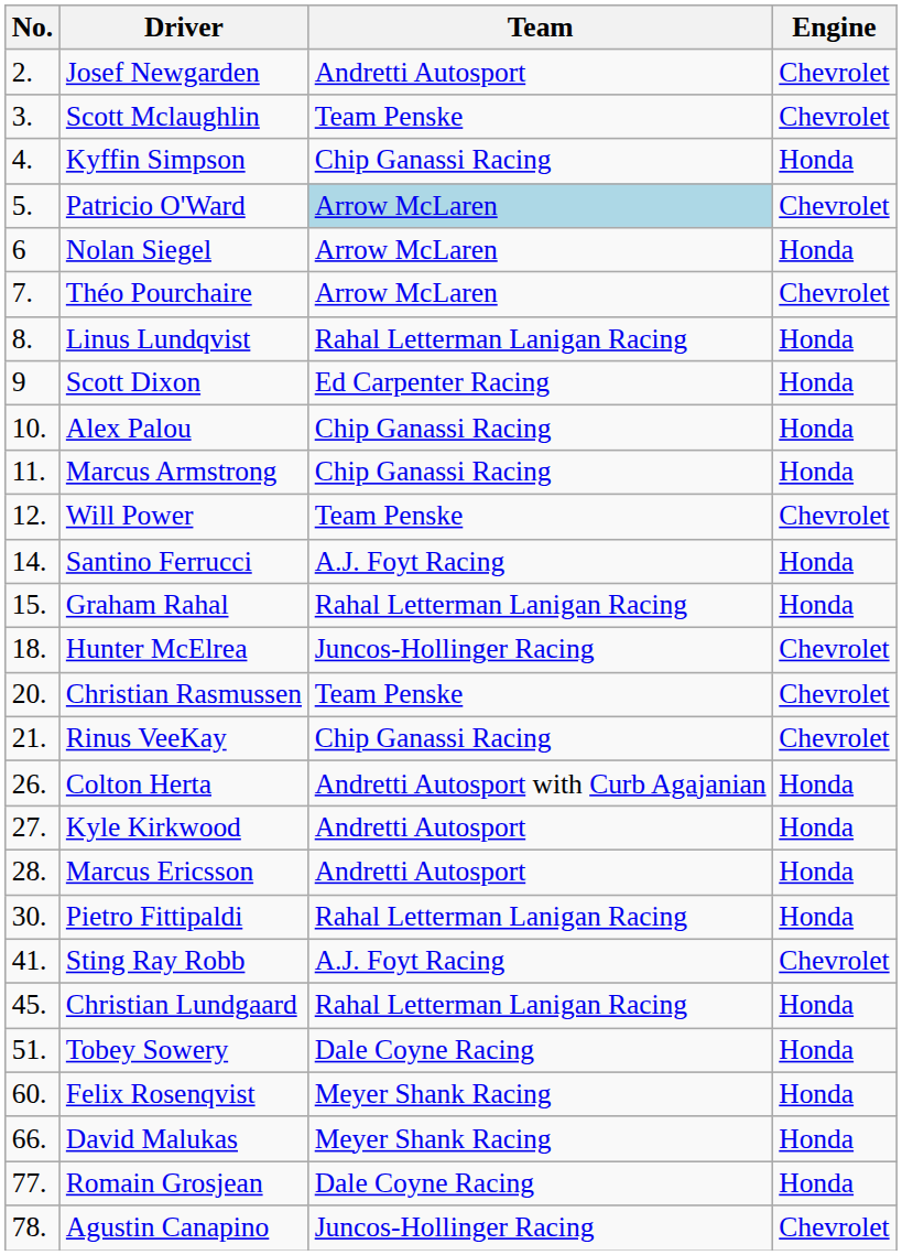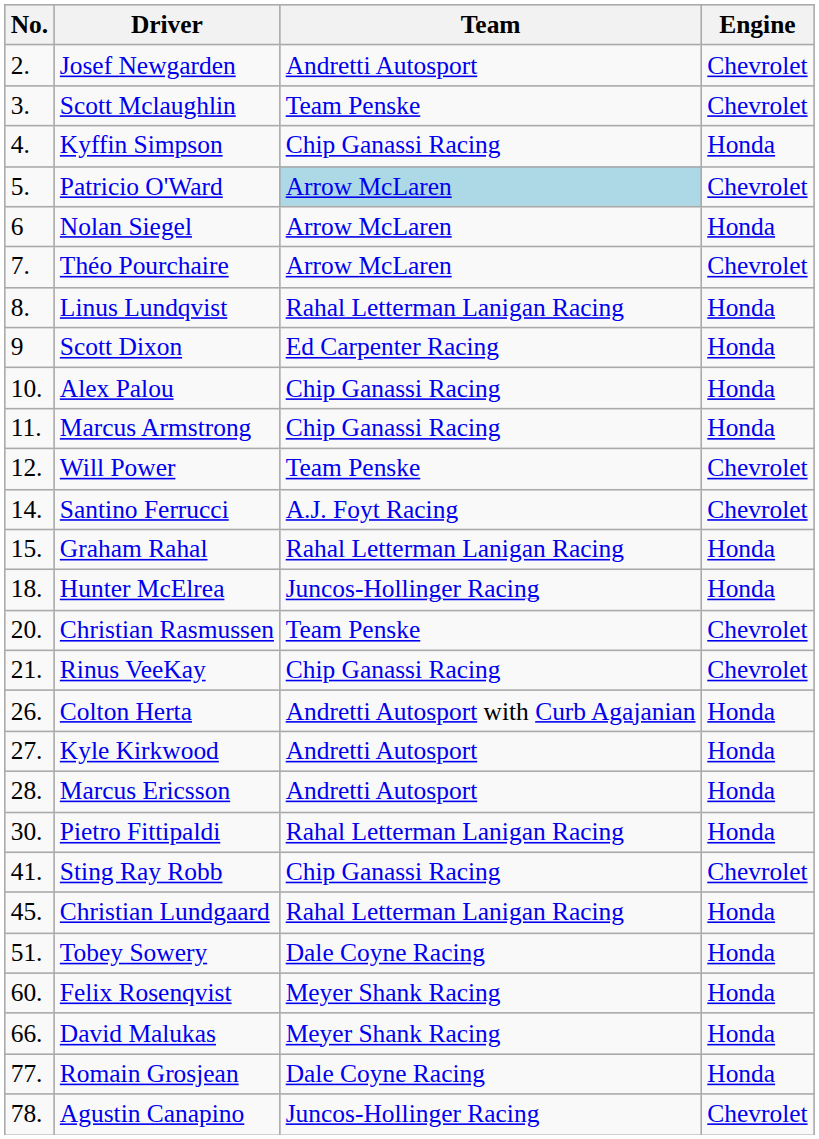 <table class="wikitable">
 <tr>
 <th>No.</th>
 <th>Driver</th>
 <th>Team</th>
 <th>Engine</th>
 </tr>
 <tr>
 <td>2.</td>
 <td> <a href='#'>Josef Newgarden</a> <strong></strong></td>
 <td><a href='#'>Andretti Autosport</a></td>
 <td><a href='#'>Chevrolet</a></td>
 </tr>
 <tr>
 <td>3.</td>
 <td> <a href='#'>Scott Mclaughlin</a></td>
 <td><a href='#'>Team Penske</a></td>
 <td><a href='#'>Chevrolet</a></td>
 </tr>
 <tr>
 <td>4.</td>
 <td><a href='#'>Kyffin Simpson</a> <strong></strong></td>
 <td><a href='#'>Chip Ganassi Racing</a></td>
 <td><a href='#'>Honda</a></td>
 </tr>
 <tr>
 <td>5.</td>
 <td> <a href='#'>Patricio O'Ward</a></td>
 <td style="background: lightblue;"><a href='#'>Arrow McLaren</a></td>
 <td><a href='#'>Chevrolet</a></td>
 </tr>
 <tr>
 <td>6</td>
 <td> <a href='#'>Nolan Siegel</a> <strong></strong></td>
 <td><a href='#'>Arrow McLaren</a></td>
 <td><a href='#'>Honda</a></td>
 </tr>
 <tr>
 <td>7.</td>
 <td> <a href='#'>Théo Pourchaire</a> <strong></strong> </td>
 <td><a href='#'>Arrow McLaren</a></td>
 <td><a href='#'>Chevrolet</a></td>
 </tr>
 <tr>
 <td>8.</td>
 <td><a href='#'>Linus Lundqvist</a> <strong></strong></td>
 <td><a href='#'>Rahal Letterman Lanigan Racing</a></td>
 <td><a href='#'>Honda</a></td>
 </tr>
 <tr>
 <td>9</td>
 <td> <a href='#'>Scott Dixon</a><strong></strong></td>
 <td><a href='#'>Ed Carpenter Racing</a></td>
 <td><a href='#'>Honda</a></td>
 </tr>
 <tr>
 <td>10.</td>
 <td> <a href='#'>Alex Palou</a></td>
 <td><a href='#'>Chip Ganassi Racing</a></td>
 <td><a href='#'>Honda</a></td>
 </tr>
 <tr>
 <td>11.</td>
 <td> <a href='#'>Marcus Armstrong</a></td>
 <td><a href='#'>Chip Ganassi Racing</a></td>
 <td><a href='#'>Honda</a></td>
 </tr>
 <tr>
 <td>12.</td>
 <td> <a href='#'>Will Power</a><strong></strong></td>
 <td><a href='#'>Team Penske</a></td>
 <td><a href='#'>Chevrolet</a></td>
 </tr>
 <tr>
 <td>14.</td>
 <td> <a href='#'>Santino Ferrucci</a></td>
 <td><a href='#'>A.J. Foyt Racing</a></td>
-<td><a href='#'>Honda</a></td>
+<td><a href='#'>Chevrolet</a></td>
 </tr>
 <tr>
 <td>15.</td>
 <td> <a href='#'>Graham Rahal</a></td>
 <td><a href='#'>Rahal Letterman Lanigan Racing</a></td>
 <td><a href='#'>Honda</a></td>
 </tr>
 <tr>
 <td>18.</td>
 <td> <a href='#'>Hunter McElrea</a> <strong></strong></td>
 <td><a href='#'>Juncos-Hollinger Racing</a></td>
-<td><a href='#'>Chevrolet</a></td>
+<td><a href='#'>Honda</a></td>
 </tr>
 <tr>
 <td>20.</td>
 <td> <a href='#'>Christian Rasmussen</a><strong></strong></td>
 <td><a href='#'>Team Penske</a></td>
 <td><a href='#'>Chevrolet</a></td>
 </tr>
 <tr>
 <td>21.</td>
 <td> <a href='#'>Rinus VeeKay</a></td>
 <td><a href='#'>Chip Ganassi Racing</a></td>
 <td><a href='#'>Chevrolet</a></td>
 </tr>
 <tr>
 <td>26.</td>
 <td> <a href='#'>Colton Herta</a></td>
 <td><a href='#'>Andretti Autosport</a> with <a href='#'>Curb Agajanian</a></td>
 <td><a href='#'>Honda</a></td>
 </tr>
 <tr>
 <td>27.</td>
 <td> <a href='#'>Kyle Kirkwood</a></td>
 <td><a href='#'>Andretti Autosport</a></td>
 <td><a href='#'>Honda</a></td>
 </tr>
 <tr>
 <td>28.</td>
 <td> <a href='#'>Marcus Ericsson</a></td>
 <td><a href='#'>Andretti Autosport</a></td>
 <td><a href='#'>Honda</a></td>
 </tr>
 <tr>
 <td>30.</td>
 <td> <a href='#'>Pietro Fittipaldi</a></td>
 <td><a href='#'>Rahal Letterman Lanigan Racing</a></td>
 <td><a href='#'>Honda</a></td>
 </tr>
 <tr>
 <td>41.</td>
 <td> <a href='#'>Sting Ray Robb</a></td>
-<td><a href='#'>A.J. Foyt Racing</a></td>
+<td><a href='#'>Chip Ganassi Racing</a></td>
 <td><a href='#'>Chevrolet</a></td>
 </tr>
 <tr>
 <td>45.</td>
 <td> <a href='#'>Christian Lundgaard</a><strong></strong></td>
 <td><a href='#'>Rahal Letterman Lanigan Racing</a></td>
 <td><a href='#'>Honda</a></td>
 </tr>
 <tr>
 <td>51.</td>
 <td> <a href='#'>Tobey Sowery</a> <strong></strong></td>
 <td><a href='#'>Dale Coyne Racing</a></td>
 <td><a href='#'>Honda</a></td>
 </tr>
 <tr>
 <td>60.</td>
 <td> <a href='#'>Felix Rosenqvist</a></td>
 <td><a href='#'>Meyer Shank Racing</a></td>
 <td><a href='#'>Honda</a></td>
 </tr>
 <tr>
 <td>66.</td>
 <td> <a href='#'>David Malukas</a></td>
 <td><a href='#'>Meyer Shank Racing</a></td>
 <td><a href='#'>Honda</a></td>
 </tr>
 <tr>
 <td>77.</td>
 <td> <a href='#'>Romain Grosjean</a></td>
 <td><a href='#'>Dale Coyne Racing</a></td>
 <td><a href='#'>Honda</a></td>
 </tr>
 <tr>
 <td>78.</td>
 <td> <a href='#'>Agustin Canapino</a></td>
 <td><a href='#'>Juncos-Hollinger Racing</a></td>
 <td><a href='#'>Chevrolet</a></td>
 </tr>
 </table>
